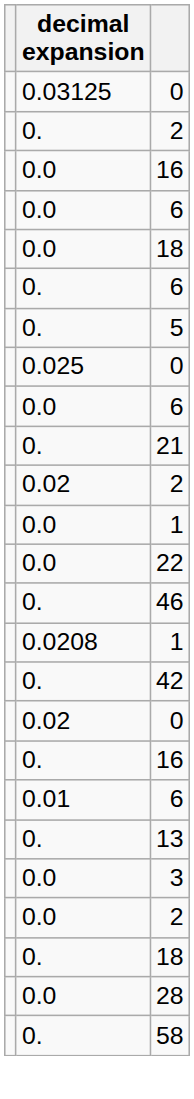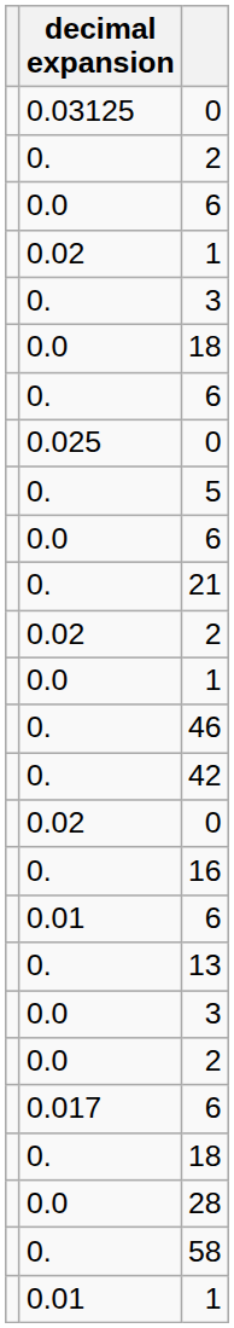 <table class="wikitable">
 <tr>
 <th></th>
 <th>decimal<br>expansion</th>
 <th></th>
 </tr>
 <tr>
 <td style="text-align:center"></td>
 <td>0.03125</td>
 <td style="text-align:right">0</td>
 </tr>
 <tr>
 <td style="text-align:center"></td>
 <td>0.</td>
 <td style="text-align:right">2</td>
 </tr>
 <tr>
 <td style="text-align:center"></td>
 <td>0.0</td>
-<td style="text-align:right">16</td>
+<td style="text-align:right">6</td>
 </tr>
 <tr>
 <td style="text-align:center"></td>
-<td>0.0</td>
-<td style="text-align:right">6</td>
+<td>0.02</td>
+<td style="text-align:right">1</td>
+</tr>
+<tr>
+<td style="text-align:center"></td>
+<td>0.</td>
+<td style="text-align:right">3</td>
 </tr>
 <tr>
 <td style="text-align:center"></td>
 <td>0.0</td>
 <td style="text-align:right">18</td>
 </tr>
 <tr>
 <td style="text-align:center"></td>
 <td>0.</td>
 <td style="text-align:right">6</td>
 </tr>
 <tr>
 <td style="text-align:center"></td>
-<td>0.</td>
-<td style="text-align:right">5</td>
+<td>0.025</td>
+<td style="text-align:right">0</td>
 </tr>
 <tr>
 <td style="text-align:center"></td>
-<td>0.025</td>
-<td style="text-align:right">0</td>
+<td>0.</td>
+<td style="text-align:right">5</td>
 </tr>
 <tr>
 <td style="text-align:center"></td>
 <td>0.0</td>
 <td style="text-align:right">6</td>
 </tr>
 <tr>
 <td style="text-align:center"></td>
 <td>0.</td>
 <td style="text-align:right">21</td>
 </tr>
 <tr>
 <td style="text-align:center"></td>
 <td>0.02</td>
 <td style="text-align:right">2</td>
 </tr>
 <tr>
 <td style="text-align:center"></td>
 <td>0.0</td>
 <td style="text-align:right">1</td>
 </tr>
 <tr>
 <td style="text-align:center"></td>
-<td>0.0</td>
-<td style="text-align:right">22</td>
-</tr>
-<tr>
-<td style="text-align:center"></td>
 <td>0.</td>
 <td style="text-align:right">46</td>
-</tr>
-<tr>
-<td style="text-align:center"></td>
-<td>0.0208</td>
-<td style="text-align:right">1</td>
 </tr>
 <tr>
 <td style="text-align:center"></td>
 <td>0.</td>
 <td style="text-align:right">42</td>
 </tr>
 <tr>
 <td style="text-align:center"></td>
 <td>0.02</td>
 <td style="text-align:right">0</td>
 </tr>
 <tr>
 <td style="text-align:center"></td>
 <td>0.</td>
 <td style="text-align:right">16</td>
 </tr>
 <tr>
 <td style="text-align:center"></td>
 <td>0.01</td>
 <td style="text-align:right">6</td>
 </tr>
 <tr>
 <td style="text-align:center"></td>
 <td>0.</td>
 <td style="text-align:right">13</td>
 </tr>
 <tr>
 <td style="text-align:center"></td>
 <td>0.0</td>
 <td style="text-align:right">3</td>
 </tr>
 <tr>
 <td style="text-align:center"></td>
 <td>0.0</td>
 <td style="text-align:right">2</td>
 </tr>
 <tr>
 <td style="text-align:center"></td>
+<td>0.017</td>
+<td style="text-align:right">6</td>
+</tr>
+<tr>
+<td style="text-align:center"></td>
 <td>0.</td>
 <td style="text-align:right">18</td>
 </tr>
 <tr>
 <td style="text-align:center"></td>
 <td>0.0</td>
 <td style="text-align:right">28</td>
 </tr>
 <tr>
 <td style="text-align:center"></td>
 <td>0.</td>
 <td style="text-align:right">58</td>
 </tr>
+<tr>
+<td style="text-align:center"></td>
+<td>0.01</td>
+<td style="text-align:right">1</td>
+</tr>
 </table>
